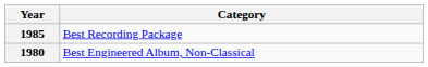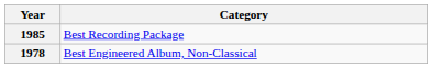 <table class="wikitable plainrowheaders" style="width:550px;">
 <tr>
 <th scope="col">Year</th>
 <th scope="col">Category</th>
 </tr>
 <tr>
 <th scope="row">1985</th>
 <td><a href='#'>Best Recording Package</a></td>
 </tr>
 <tr>
-<th scope="row">1980</th>
+<th scope="row">1978</th>
 <td><a href='#'>Best Engineered Album, Non-Classical</a></td>
 </tr>
 </table>
